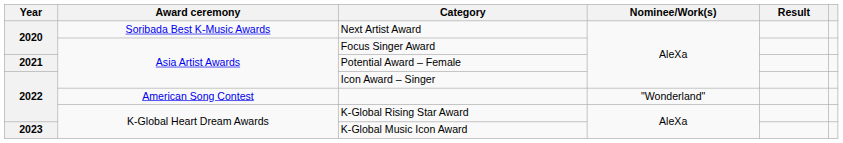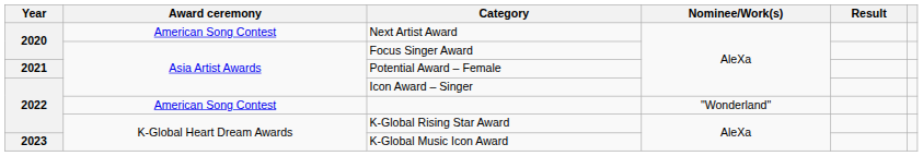 <table class="wikitable sortable plainrowheaders" style="text-align:center; width:100%;">
 <tr>
 <th scope="col">Year</th>
 <th scope="col">Award ceremony</th>
 <th scope="col">Category</th>
 <th scope="col">Nominee/Work(s)</th>
 <th scope="col">Result</th>
 <th scope="col" class="unsortable"></th>
 </tr>
 <tr>
 <th rowspan="2">2020</th>
-<td scope="row"><a href='#'>Soribada Best K-Music Awards</a></td>
+<td scope="row" data-sort-value="American Song Contest"><a href='#'>American Song Contest</a></td>
 <td style="text-align:left">Next Artist Award</td>
 <td rowspan="4">AleXa</td>
 <td></td>
 <td></td>
 </tr>
 <tr>
 <td rowspan="3" scope="row" data-sort-value="Asia Artist Awards"><a href='#'>Asia Artist Awards</a></td>
 <td style="text-align:left">Focus Singer Award</td>
 <td></td>
 <td></td>
 </tr>
 <tr>
 <th>2021</th>
 <td style="text-align:left">Potential Award – Female</td>
 <td></td>
 <td style="text-align:center"></td>
 </tr>
 <tr>
 <th rowspan="3">2022</th>
 <td style="text-align:left">Icon Award – Singer</td>
 <td></td>
 <td></td>
 </tr>
 <tr>
 <td scope="row" data-sort-value="American Song Contest"><a href='#'>American Song Contest</a></td>
 <td></td>
 <td>"Wonderland"</td>
 <td></td>
 <td></td>
 </tr>
 <tr>
 <td rowspan="2" scope="row" data-sort-value="K-Global Heart Dream Awards">K-Global Heart Dream Awards</td>
 <td style="text-align:left">K-Global Rising Star Award</td>
 <td rowspan="2">AleXa</td>
 <td></td>
 <td></td>
 </tr>
 <tr>
 <th>2023</th>
 <td style="text-align:left">K-Global Music Icon Award</td>
 <td></td>
 <td></td>
 </tr>
 </table>
